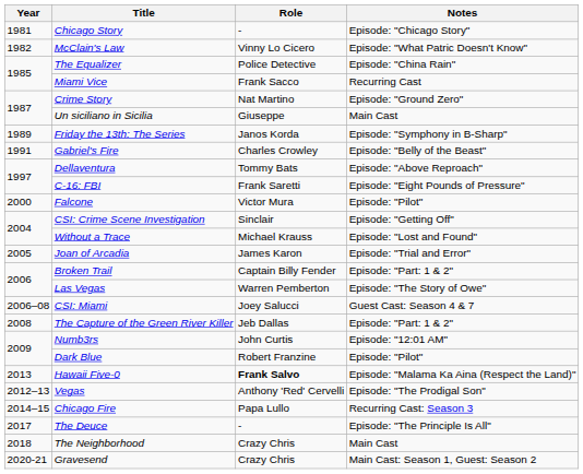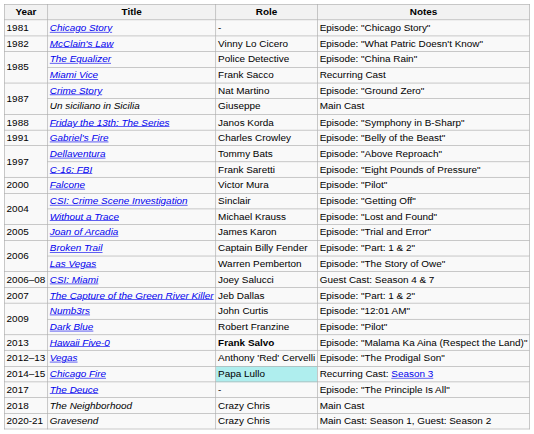 <table class="wikitable sortable">
 <tr>
 <th>Year</th>
 <th>Title</th>
 <th>Role</th>
 <th>Notes</th>
 </tr>
 <tr>
 <td>1981</td>
 <td><em><a href='#'>Chicago Story</a></em></td>
 <td>-</td>
 <td>Episode: "Chicago Story"</td>
 </tr>
 <tr>
 <td>1982</td>
 <td><em><a href='#'>McClain's Law</a></em></td>
 <td>Vinny Lo Cicero</td>
 <td>Episode: "What Patric Doesn't Know"</td>
 </tr>
 <tr>
 <td rowspan=2>1985</td>
 <td><em><a href='#'>The Equalizer</a></em></td>
 <td>Police Detective</td>
 <td>Episode: "China Rain"</td>
 </tr>
 <tr>
 <td><em><a href='#'>Miami Vice</a></em></td>
 <td>Frank Sacco</td>
 <td>Recurring Cast</td>
 </tr>
 <tr>
 <td rowspan=2>1987</td>
 <td><em><a href='#'>Crime Story</a></em></td>
 <td>Nat Martino</td>
 <td>Episode: "Ground Zero"</td>
 </tr>
 <tr>
 <td><em>Un siciliano in Sicilia</em></td>
 <td>Giuseppe</td>
 <td>Main Cast</td>
 </tr>
 <tr>
-<td>1989</td>
+<td>1988</td>
 <td><em><a href='#'>Friday the 13th: The Series</a></em></td>
 <td>Janos Korda</td>
 <td>Episode: "Symphony in B-Sharp"</td>
 </tr>
 <tr>
 <td>1991</td>
 <td><em><a href='#'>Gabriel's Fire</a></em></td>
 <td>Charles Crowley</td>
 <td>Episode: "Belly of the Beast"</td>
 </tr>
 <tr>
 <td rowspan=2>1997</td>
 <td><em><a href='#'>Dellaventura</a></em></td>
 <td>Tommy Bats</td>
 <td>Episode: "Above Reproach"</td>
 </tr>
 <tr>
 <td><em><a href='#'>C-16: FBI</a></em></td>
 <td>Frank Saretti</td>
 <td>Episode: "Eight Pounds of Pressure"</td>
 </tr>
 <tr>
 <td>2000</td>
 <td><em><a href='#'>Falcone</a></em></td>
 <td>Victor Mura</td>
 <td>Episode: "Pilot"</td>
 </tr>
 <tr>
 <td rowspan=2>2004</td>
 <td><em><a href='#'>CSI: Crime Scene Investigation</a></em></td>
 <td>Sinclair</td>
 <td>Episode: "Getting Off"</td>
 </tr>
 <tr>
 <td><em><a href='#'>Without a Trace</a></em></td>
 <td>Michael Krauss</td>
 <td>Episode: "Lost and Found"</td>
 </tr>
 <tr>
 <td>2005</td>
 <td><em><a href='#'>Joan of Arcadia</a></em></td>
 <td>James Karon</td>
 <td>Episode: "Trial and Error"</td>
 </tr>
 <tr>
 <td rowspan=2>2006</td>
 <td><em><a href='#'>Broken Trail</a></em></td>
 <td>Captain Billy Fender</td>
 <td>Episode: "Part: 1 & 2"</td>
 </tr>
 <tr>
 <td><em><a href='#'>Las Vegas</a></em></td>
 <td>Warren Pemberton</td>
 <td>Episode: "The Story of Owe"</td>
 </tr>
 <tr>
 <td>2006–08</td>
 <td><em><a href='#'>CSI: Miami</a></em></td>
 <td>Joey Salucci</td>
 <td>Guest Cast: Season 4 & 7</td>
 </tr>
 <tr>
-<td>2008</td>
+<td>2007</td>
 <td><em><a href='#'>The Capture of the Green River Killer</a></em></td>
 <td>Jeb Dallas</td>
 <td>Episode: "Part: 1 & 2"</td>
 </tr>
 <tr>
 <td rowspan=2>2009</td>
 <td><em><a href='#'>Numb3rs</a></em></td>
 <td>John Curtis</td>
 <td>Episode: "12:01 AM"</td>
 </tr>
 <tr>
 <td><em><a href='#'>Dark Blue</a></em></td>
 <td>Robert Franzine</td>
 <td>Episode: "Pilot"</td>
 </tr>
 <tr>
 <td>2013</td>
 <td><em><a href='#'>Hawaii Five-0</a></em></td>
 <td><strong>Frank Salvo</strong></td>
 <td>Episode: "Malama Ka Aina (Respect the Land)"</td>
 </tr>
 <tr>
 <td>2012–13</td>
 <td><em><a href='#'>Vegas</a></em></td>
 <td>Anthony 'Red' Cervelli</td>
 <td>Episode: "The Prodigal Son"</td>
 </tr>
 <tr>
 <td>2014–15</td>
 <td><em><a href='#'>Chicago Fire</a></em></td>
-<td>Papa Lullo</td>
+<td style="background: paleturquoise;">Papa Lullo</td>
 <td>Recurring Cast: <a href='#'>Season 3</a></td>
 </tr>
 <tr>
 <td>2017</td>
 <td><em><a href='#'>The Deuce</a></em></td>
 <td>-</td>
 <td>Episode: "The Principle Is All"</td>
 </tr>
 <tr>
 <td>2018</td>
 <td><em>The Neighborhood</em></td>
 <td>Crazy Chris</td>
 <td>Main Cast</td>
 </tr>
 <tr>
 <td>2020-21</td>
 <td><em>Gravesend</em></td>
 <td>Crazy Chris</td>
 <td>Main Cast: Season 1, Guest: Season 2</td>
 </tr>
 </table>
